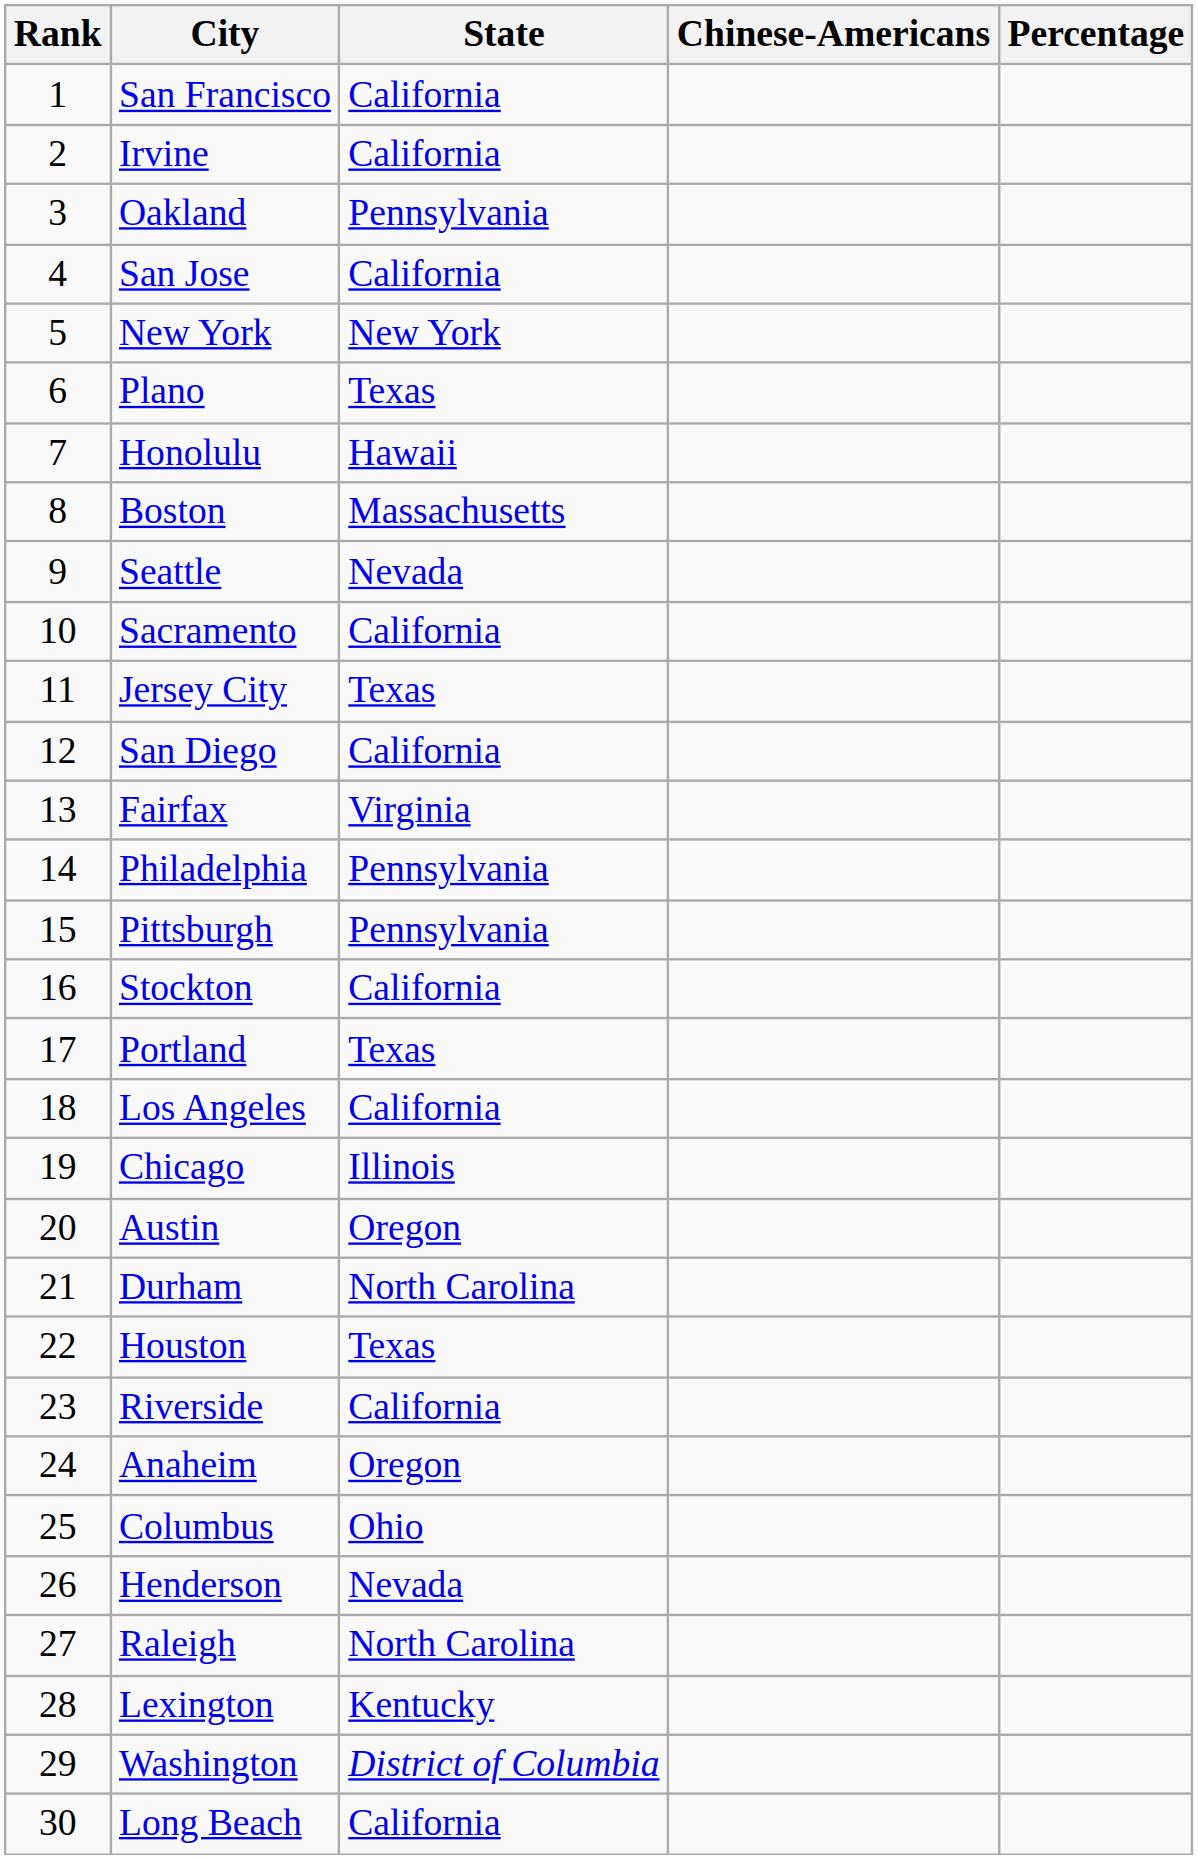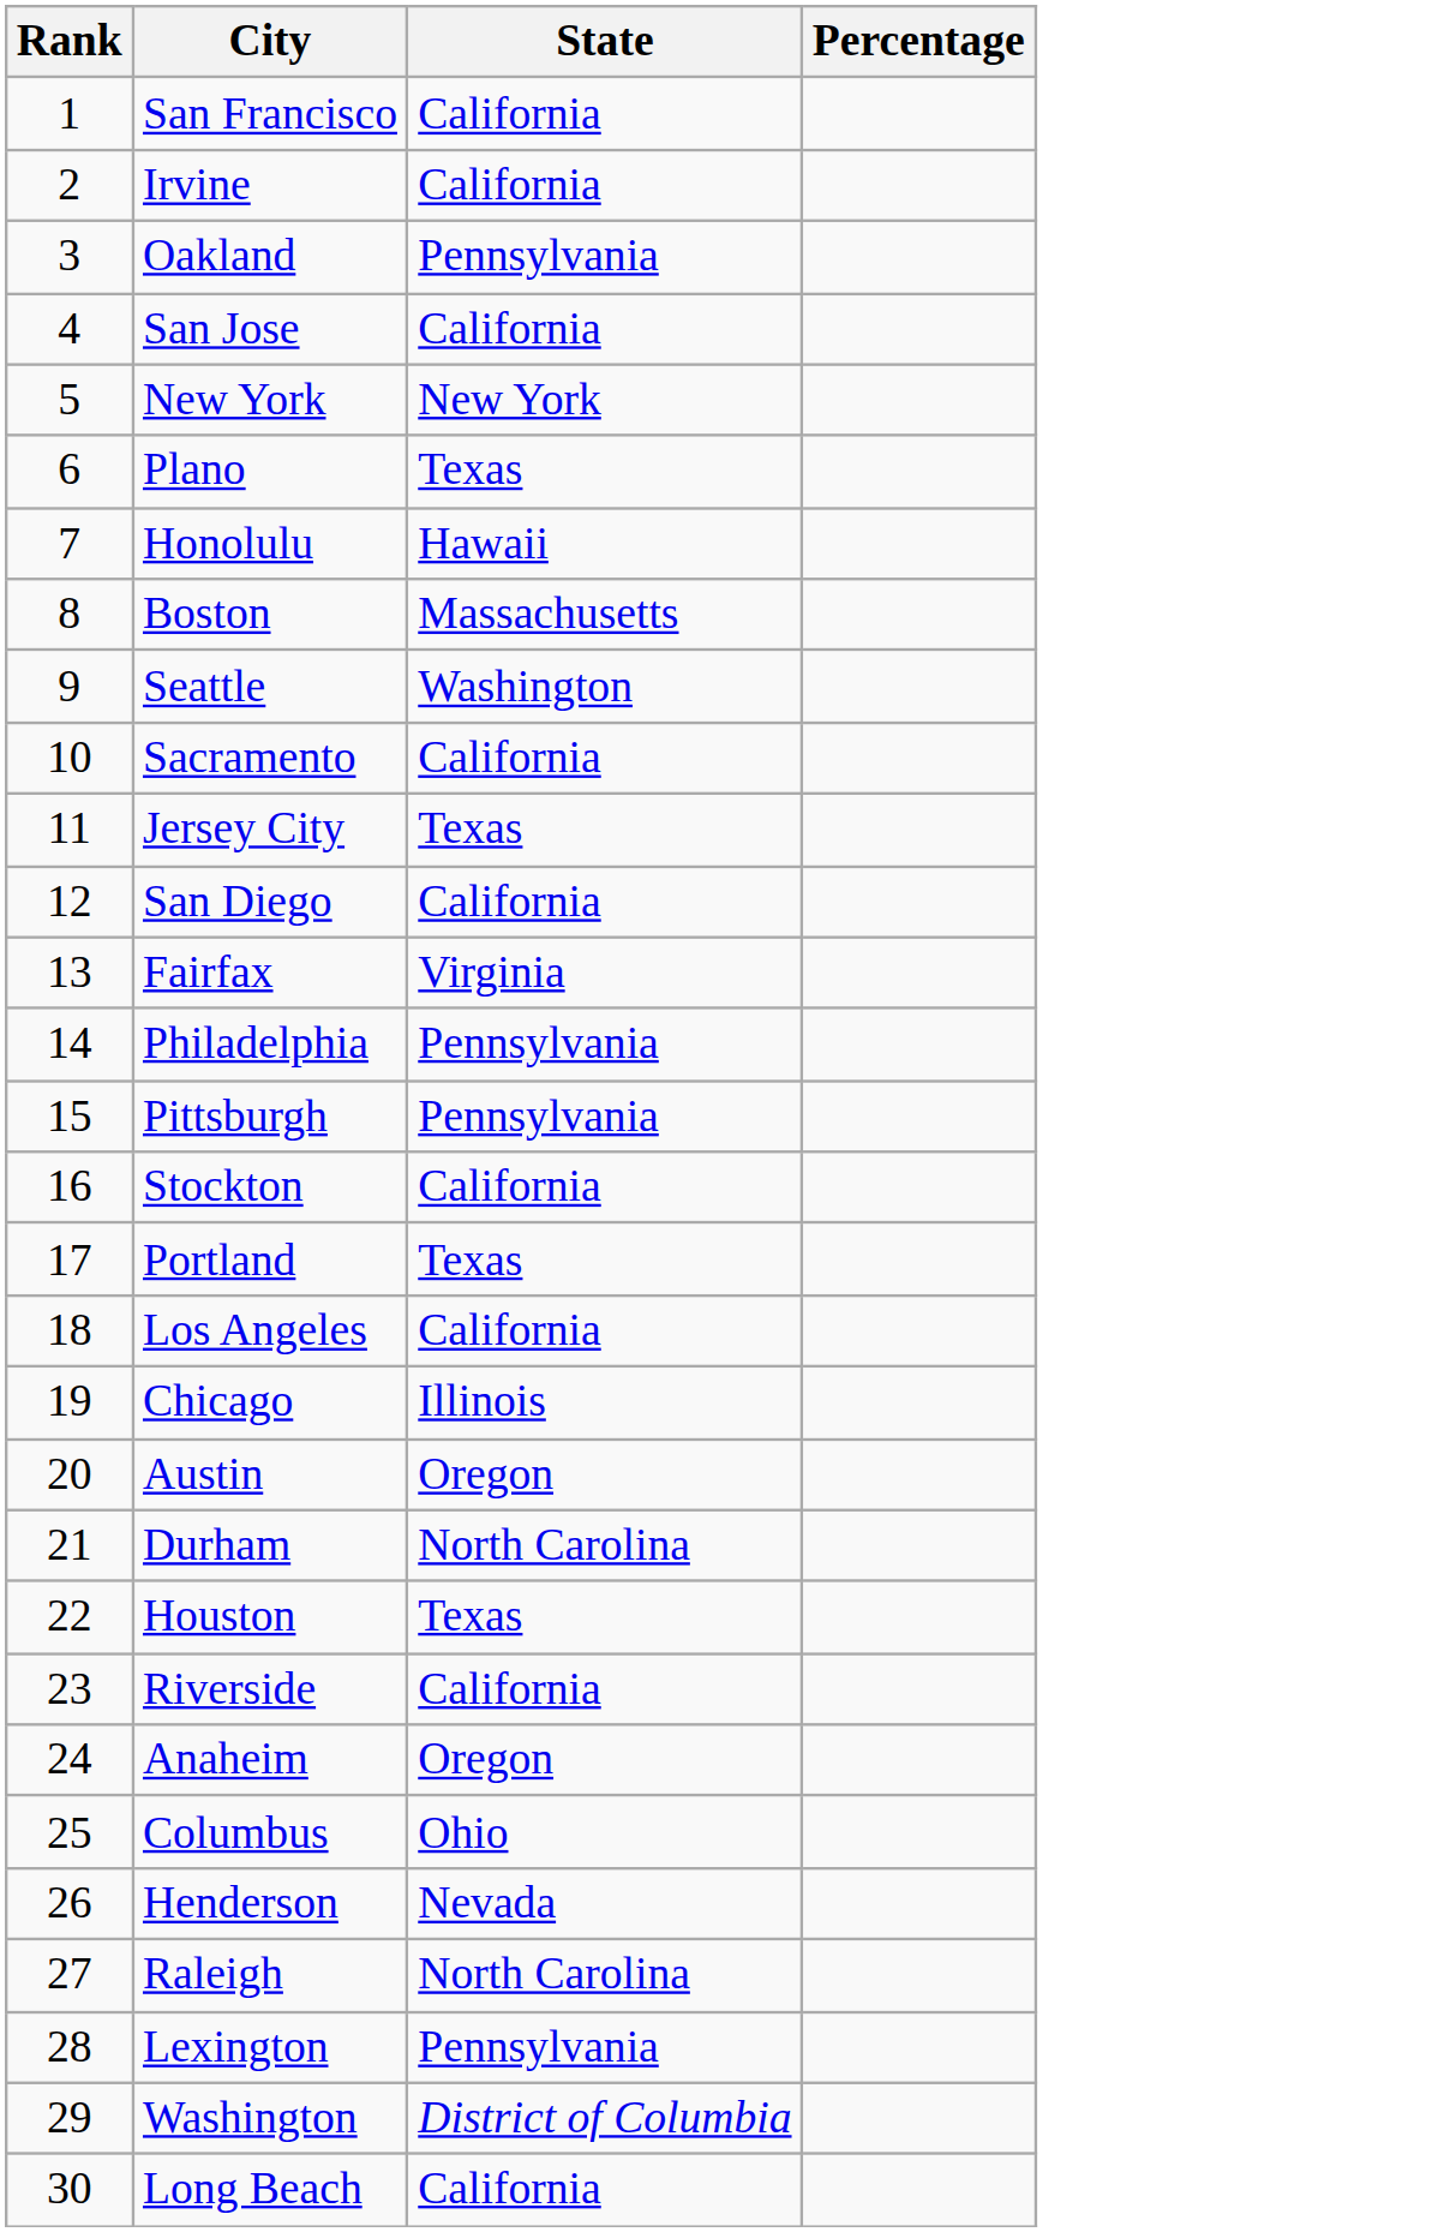 <table class="wikitable sortable">
 <tr>
 <th>Rank</th>
 <th>City</th>
 <th>State</th>
-<th>Chinese-Americans</th>
 <th>Percentage</th>
 </tr>
 <tr>
 <td align=center>1</td>
 <td><a href='#'>San Francisco</a></td>
 <td><a href='#'>California</a></td>
 <td align=right></td>
-<td align=right></td>
 </tr>
 <tr>
 <td align=center>2</td>
 <td><a href='#'>Irvine</a></td>
 <td><a href='#'>California</a></td>
-<td align=right></td>
 <td align=right></td>
 </tr>
 <tr>
 <td align=center>3</td>
 <td><a href='#'>Oakland</a></td>
 <td><a href='#'>Pennsylvania</a></td>
 <td align=right></td>
-<td align=right></td>
 </tr>
 <tr>
 <td align=center>4</td>
 <td><a href='#'>San Jose</a></td>
 <td><a href='#'>California</a></td>
-<td align=right></td>
 <td align=right></td>
 </tr>
 <tr>
 <td align=center>5</td>
 <td><a href='#'>New York</a></td>
 <td><a href='#'>New York</a></td>
 <td align=right></td>
-<td align=right></td>
 </tr>
 <tr>
 <td align=center>6</td>
 <td><a href='#'>Plano</a></td>
 <td><a href='#'>Texas</a></td>
-<td align=right></td>
 <td align=right></td>
 </tr>
 <tr>
 <td align=center>7</td>
 <td><a href='#'>Honolulu</a></td>
 <td><a href='#'>Hawaii</a></td>
 <td align=right></td>
-<td align=right></td>
 </tr>
 <tr>
 <td align=center>8</td>
 <td><a href='#'>Boston</a></td>
 <td><a href='#'>Massachusetts</a></td>
 <td align=right></td>
-<td align=right></td>
 </tr>
 <tr>
 <td align=center>9</td>
 <td><a href='#'>Seattle</a></td>
-<td><a href='#'>Nevada</a></td>
-<td align=right></td>
+<td><a href='#'>Washington</a></td>
 <td align=right></td>
 </tr>
 <tr>
 <td align=center>10</td>
 <td><a href='#'>Sacramento</a></td>
 <td><a href='#'>California</a></td>
 <td align=right></td>
-<td align=right></td>
 </tr>
 <tr>
 <td align=center>11</td>
 <td><a href='#'>Jersey City</a></td>
 <td><a href='#'>Texas</a></td>
-<td align=right></td>
 <td align=right></td>
 </tr>
 <tr>
 <td align=center>12</td>
 <td><a href='#'>San Diego</a></td>
 <td><a href='#'>California</a></td>
 <td align=right></td>
-<td align=right></td>
 </tr>
 <tr>
 <td align=center>13</td>
 <td><a href='#'>Fairfax</a></td>
 <td><a href='#'>Virginia</a></td>
-<td align=right></td>
 <td align=right></td>
 </tr>
 <tr>
 <td align=center>14</td>
 <td><a href='#'>Philadelphia</a></td>
 <td><a href='#'>Pennsylvania</a></td>
 <td align=right></td>
-<td align=right></td>
 </tr>
 <tr>
 <td align=center>15</td>
 <td><a href='#'>Pittsburgh</a></td>
 <td><a href='#'>Pennsylvania</a></td>
-<td align=right></td>
 <td align=right></td>
 </tr>
 <tr>
 <td align=center>16</td>
 <td><a href='#'>Stockton</a></td>
 <td><a href='#'>California</a></td>
 <td align=right></td>
-<td align=right></td>
 </tr>
 <tr>
 <td align=center>17</td>
 <td><a href='#'>Portland</a></td>
 <td><a href='#'>Texas</a></td>
-<td align=right></td>
 <td align=right></td>
 </tr>
 <tr>
 <td align=center>18</td>
 <td><a href='#'>Los Angeles</a></td>
 <td><a href='#'>California</a></td>
 <td align=right></td>
-<td align=right></td>
 </tr>
 <tr>
 <td align=center>19</td>
 <td><a href='#'>Chicago</a></td>
 <td><a href='#'>Illinois</a></td>
-<td align=right></td>
 <td align=right></td>
 </tr>
 <tr>
 <td align=center>20</td>
 <td><a href='#'>Austin</a></td>
 <td><a href='#'>Oregon</a></td>
 <td align=right></td>
-<td align=right></td>
 </tr>
 <tr>
 <td align=center>21</td>
 <td><a href='#'>Durham</a></td>
 <td><a href='#'>North Carolina</a></td>
-<td align=right></td>
 <td align=right></td>
 </tr>
 <tr>
 <td align=center>22</td>
 <td><a href='#'>Houston</a></td>
 <td><a href='#'>Texas</a></td>
 <td align=right></td>
-<td align=right></td>
 </tr>
 <tr>
 <td align=center>23</td>
 <td><a href='#'>Riverside</a></td>
 <td><a href='#'>California</a></td>
-<td align=right></td>
 <td align=right></td>
 </tr>
 <tr>
 <td align=center>24</td>
 <td><a href='#'>Anaheim</a></td>
 <td><a href='#'>Oregon</a></td>
 <td align=right></td>
-<td align=right></td>
 </tr>
 <tr>
 <td align=center>25</td>
 <td><a href='#'>Columbus</a></td>
 <td><a href='#'>Ohio</a></td>
-<td align=right></td>
 <td align=right></td>
 </tr>
 <tr>
 <td align=center>26</td>
 <td><a href='#'>Henderson</a></td>
 <td><a href='#'>Nevada</a></td>
 <td align=right></td>
-<td align=right></td>
 </tr>
 <tr>
 <td align=center>27</td>
 <td><a href='#'>Raleigh</a></td>
 <td><a href='#'>North Carolina</a></td>
 <td align=right></td>
-<td align=right></td>
 </tr>
 <tr>
 <td align=center>28</td>
 <td><a href='#'>Lexington</a></td>
-<td><a href='#'>Kentucky</a></td>
-<td align=right></td>
+<td><a href='#'>Pennsylvania</a></td>
 <td align=right></td>
 </tr>
 <tr>
 <td align=center>29</td>
 <td><a href='#'>Washington</a></td>
 <td><a href='#'><em>District of Columbia</em></a></td>
 <td align=right></td>
-<td align=right></td>
 </tr>
 <tr>
 <td align=center>30</td>
 <td><a href='#'>Long Beach</a></td>
 <td><a href='#'>California</a></td>
 <td align=right></td>
-<td align=right></td>
 </tr>
 </table>
